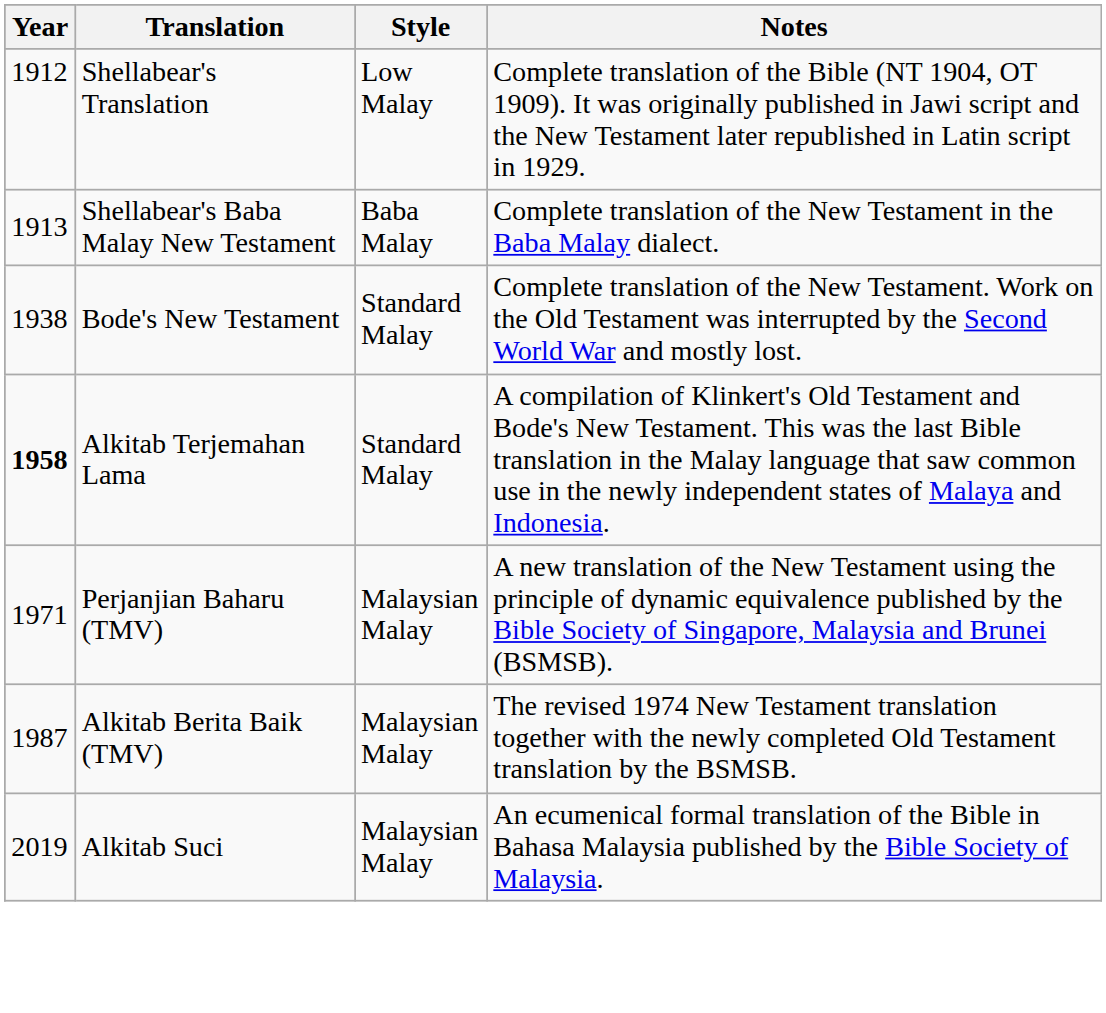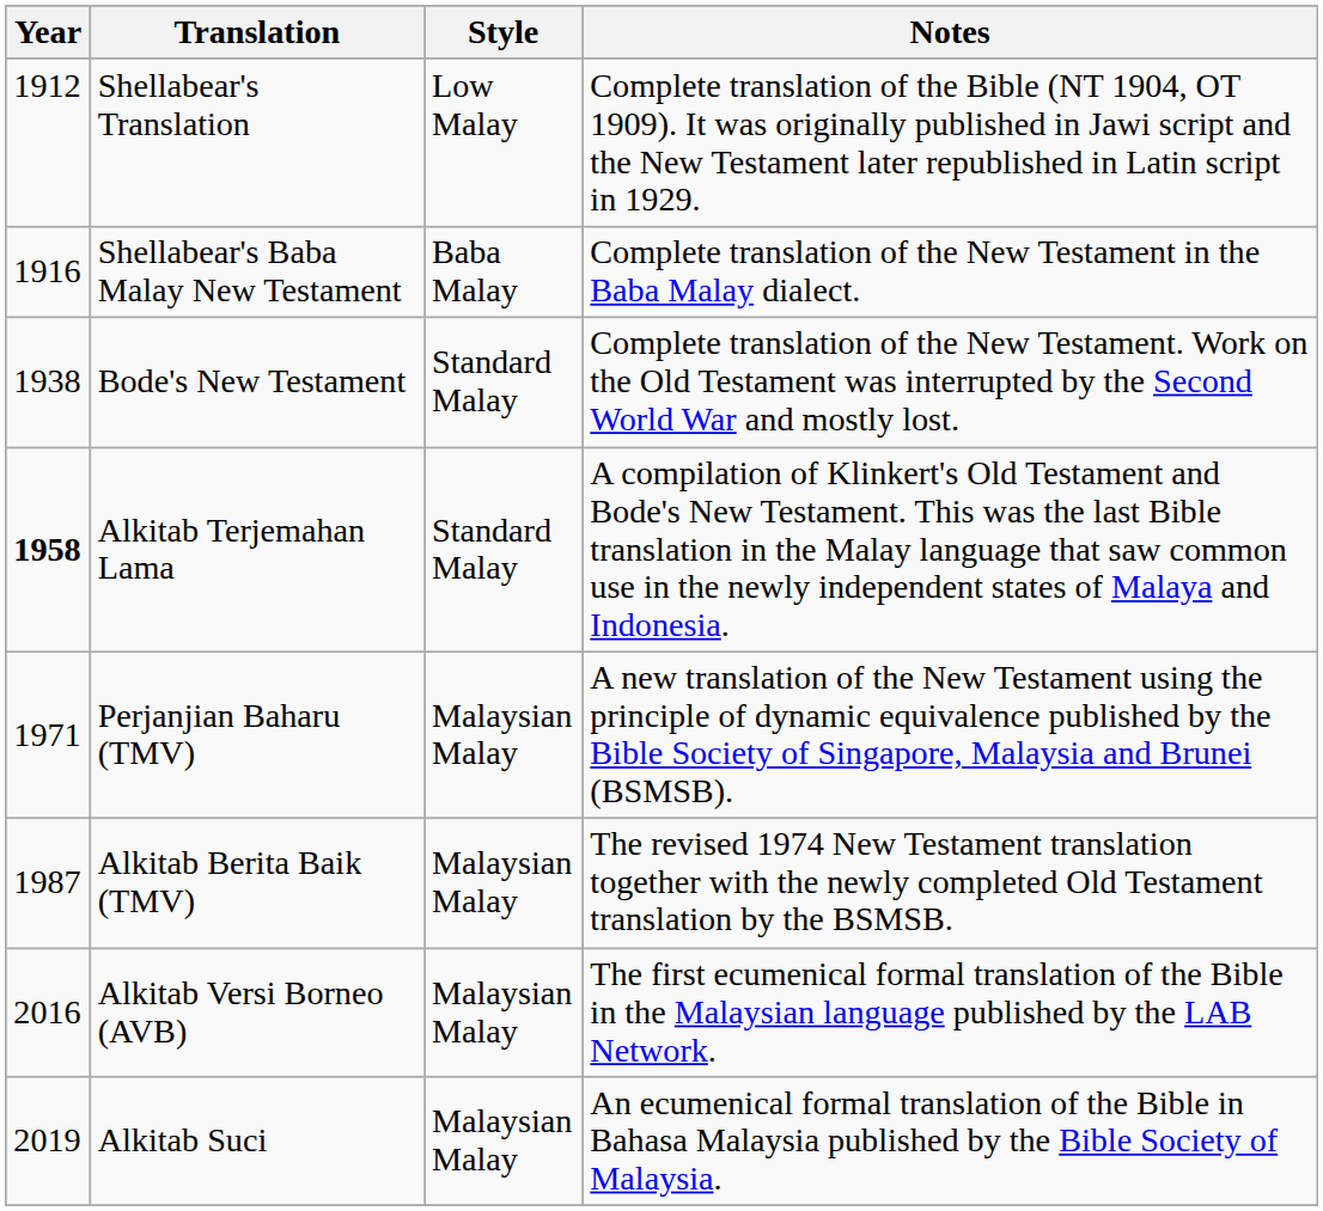 <table class="wikitable" width="100%">
 <tr>
 <th>Year</th>
 <th>Translation</th>
 <th>Style</th>
 <th>Notes</th>
 </tr>
 <tr>
 <td style="width:5%; vertical-align:top;">1912</td>
 <td style="width:25%; vertical-align:top;">Shellabear's Translation</td>
 <td style="width:10%; vertical-align:top;">Low Malay</td>
 <td style="width:55%; vertical-align:top;">Complete translation of the Bible (NT 1904, OT 1909). It was originally published in Jawi script and the New Testament later republished in Latin script in 1929.</td>
 </tr>
 <tr>
-<td>1913</td>
+<td>1916</td>
 <td>Shellabear's Baba Malay New Testament</td>
 <td>Baba Malay</td>
 <td>Complete translation of the New Testament in the <a href='#'>Baba Malay</a> dialect.</td>
 </tr>
 <tr>
 <td>1938</td>
 <td>Bode's New Testament</td>
 <td>Standard Malay</td>
 <td>Complete translation of the New Testament. Work on the Old Testament was interrupted by the <a href='#'>Second World War</a> and mostly lost.</td>
 </tr>
 <tr>
 <td><strong>1958</strong></td>
 <td>Alkitab Terjemahan Lama</td>
 <td>Standard Malay</td>
 <td>A compilation of Klinkert's Old Testament and Bode's New Testament. This was the last Bible translation in the Malay language that saw common use in the newly independent states of <a href='#'>Malaya</a> and <a href='#'>Indonesia</a>.</td>
 </tr>
 <tr>
 <td>1971</td>
 <td>Perjanjian Baharu (TMV)</td>
 <td>Malaysian Malay</td>
 <td>A new translation of the New Testament using the principle of dynamic equivalence published by the <a href='#'>Bible Society of Singapore, Malaysia and Brunei</a> (BSMSB).</td>
 </tr>
 <tr>
 <td>1987</td>
 <td>Alkitab Berita Baik (TMV)</td>
 <td>Malaysian Malay</td>
 <td>The revised 1974 New Testament translation together with the newly completed Old Testament translation by the BSMSB.</td>
 </tr>
 <tr>
+<td>2016</td>
+<td>Alkitab Versi Borneo (AVB)</td>
+<td>Malaysian Malay</td>
+<td>The first ecumenical formal translation of the Bible in the <a href='#'>Malaysian language</a> published by the <a href='#'>LAB Network</a>.</td>
+</tr>
+<tr>
 <td>2019</td>
 <td>Alkitab Suci</td>
 <td>Malaysian Malay</td>
 <td>An ecumenical formal translation of the Bible in Bahasa Malaysia published by the <a href='#'>Bible Society of Malaysia</a>.</td>
 </tr>
 </table>
